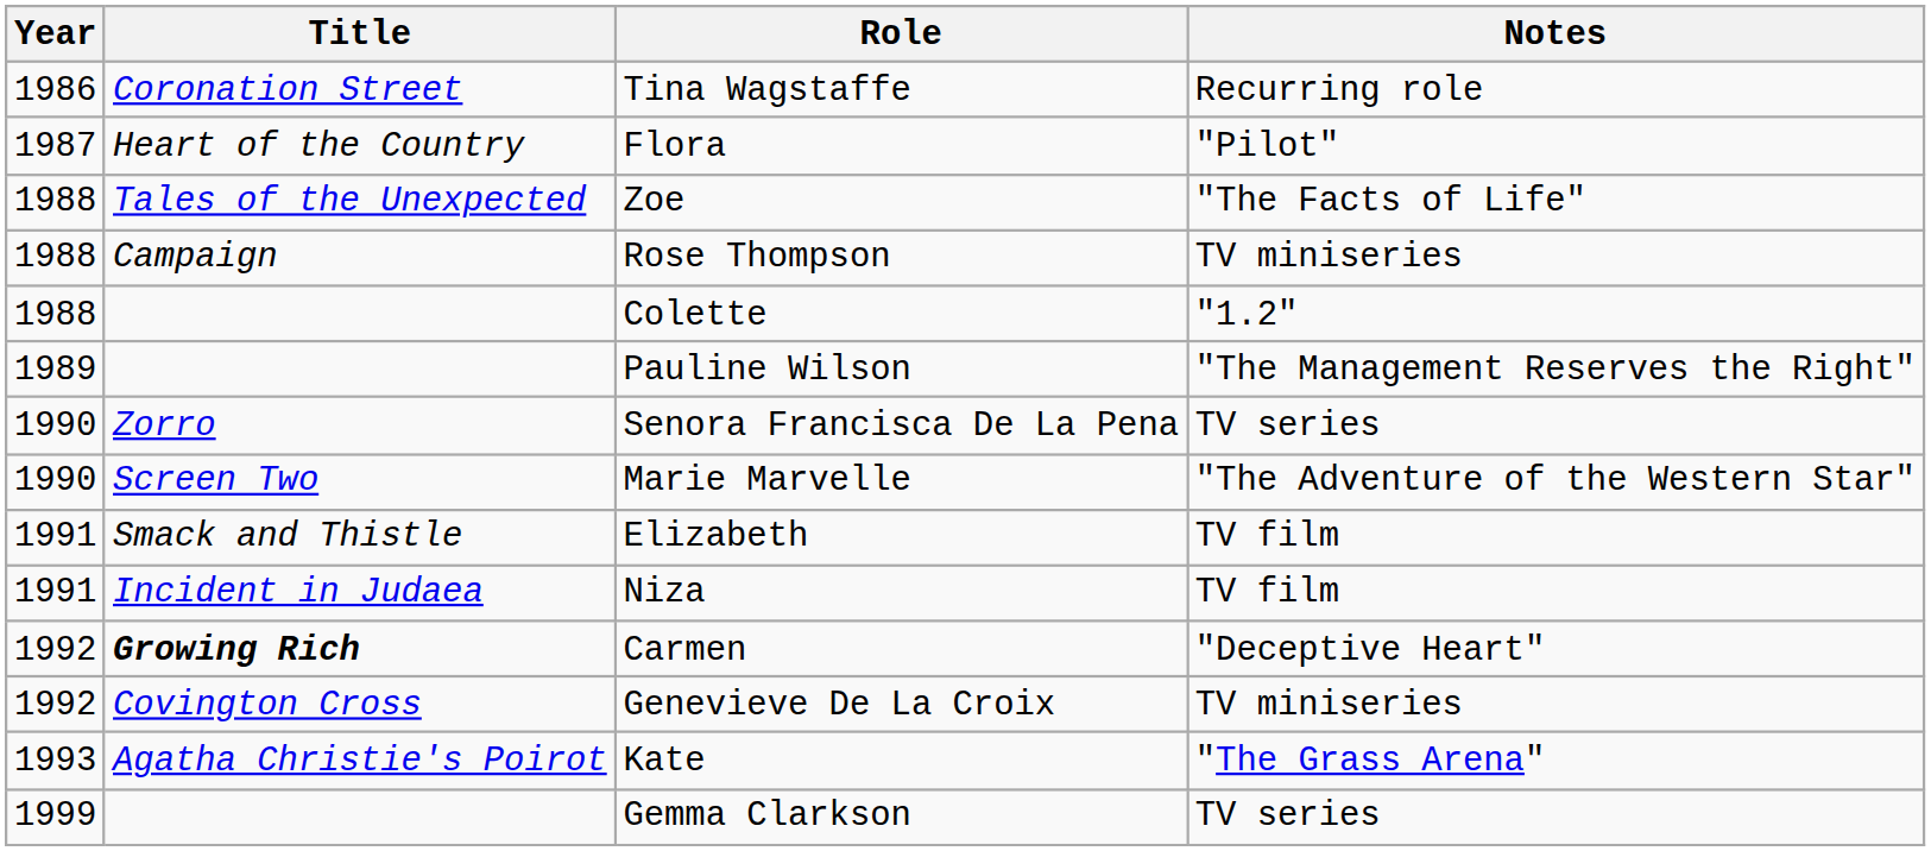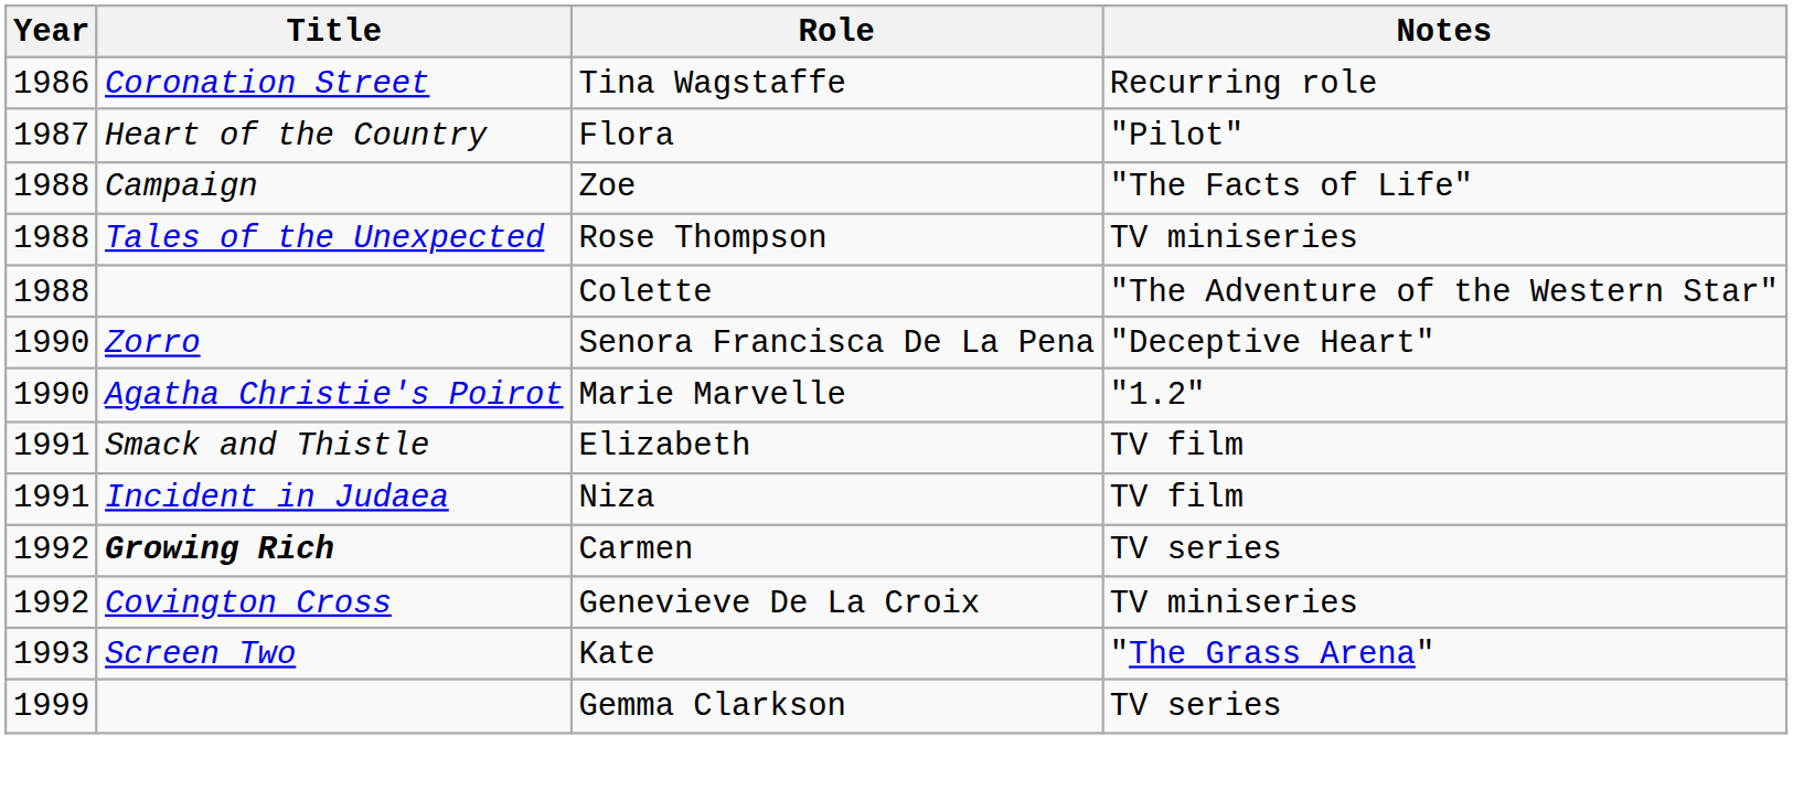 <table class="wikitable sortable">
 <tr>
 <th>Year</th>
 <th>Title</th>
 <th>Role</th>
 <th class="unsortable">Notes</th>
 </tr>
 <tr>
 <td>1986</td>
 <td><em><a href='#'>Coronation Street</a></em></td>
 <td>Tina Wagstaffe</td>
 <td>Recurring role</td>
 </tr>
 <tr>
 <td>1987</td>
 <td><em>Heart of the Country</em></td>
 <td>Flora</td>
 <td>"Pilot"</td>
 </tr>
 <tr>
 <td>1988</td>
-<td><em><a href='#'>Tales of the Unexpected</a></em></td>
+<td><em>Campaign</em></td>
 <td>Zoe</td>
 <td>"The Facts of Life"</td>
 </tr>
 <tr>
 <td>1988</td>
-<td><em>Campaign</em></td>
+<td><em><a href='#'>Tales of the Unexpected</a></em></td>
 <td>Rose Thompson</td>
 <td>TV miniseries</td>
 </tr>
 <tr>
 <td>1988</td>
 <td><em></em></td>
 <td>Colette</td>
-<td>"1.2"</td>
-</tr>
-<tr>
-<td>1989</td>
-<td><em></em></td>
-<td>Pauline Wilson</td>
-<td>"The Management Reserves the Right"</td>
+<td>"The Adventure of the Western Star"</td>
 </tr>
 <tr>
 <td>1990</td>
 <td><em><a href='#'>Zorro</a></em></td>
 <td>Senora Francisca De La Pena</td>
-<td>TV series</td>
+<td>"Deceptive Heart"</td>
 </tr>
 <tr>
 <td>1990</td>
-<td><em><a href='#'>Screen Two</a></em></td>
+<td><em><a href='#'>Agatha Christie's Poirot</a></em></td>
 <td>Marie Marvelle</td>
-<td>"The Adventure of the Western Star"</td>
+<td>"1.2"</td>
 </tr>
 <tr>
 <td>1991</td>
 <td><em>Smack and Thistle</em></td>
 <td>Elizabeth</td>
 <td>TV film</td>
 </tr>
 <tr>
 <td>1991</td>
 <td><em><a href='#'>Incident in Judaea</a></em></td>
 <td>Niza</td>
 <td>TV film</td>
 </tr>
 <tr>
 <td>1992</td>
 <td><strong><em>Growing Rich</em></strong></td>
 <td>Carmen</td>
-<td>"Deceptive Heart"</td>
+<td>TV series</td>
 </tr>
 <tr>
 <td>1992</td>
 <td><em><a href='#'>Covington Cross</a></em></td>
 <td>Genevieve De La Croix</td>
 <td>TV miniseries</td>
 </tr>
 <tr>
 <td>1993</td>
-<td><em><a href='#'>Agatha Christie's Poirot</a></em></td>
+<td><em><a href='#'>Screen Two</a></em></td>
 <td>Kate</td>
 <td>"<a href='#'>The Grass Arena</a>"</td>
 </tr>
 <tr>
 <td>1999</td>
 <td><em></em></td>
 <td>Gemma Clarkson</td>
 <td>TV series</td>
 </tr>
 </table>
